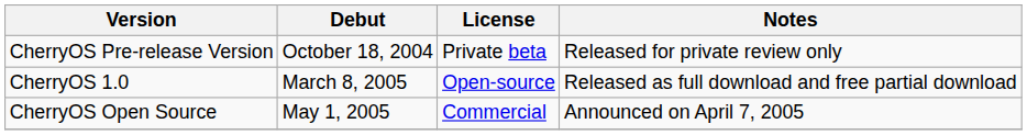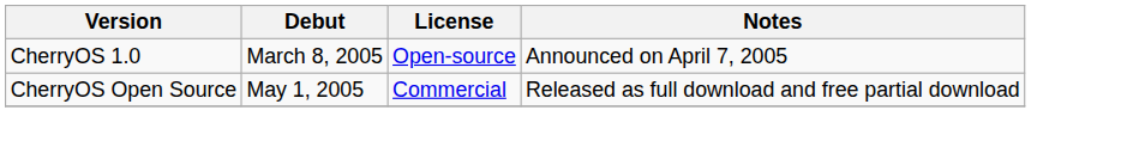 <table class="wikitable" style="text-align:left;font-size:100%;">
 <tr>
 <th>Version</th>
 <th>Debut</th>
 <th>License</th>
 <th>Notes</th>
 </tr>
 <tr>
-<td>CherryOS Pre-release Version</td>
-<td>October 18, 2004</td>
-<td>Private <a href='#'>beta</a></td>
-<td>Released for private review only</td>
-</tr>
-<tr>
 <td>CherryOS 1.0</td>
 <td>March 8, 2005</td>
 <td><a href='#'>Open-source</a></td>
-<td>Released as full download and free partial download</td>
+<td>Announced on April 7, 2005</td>
 </tr>
 <tr>
 <td>CherryOS Open Source</td>
 <td>May 1, 2005</td>
 <td><a href='#'>Commercial</a></td>
-<td>Announced on April 7, 2005</td>
+<td>Released as full download and free partial download</td>
 </tr>
 <tr>
 </tr>
 </table>
